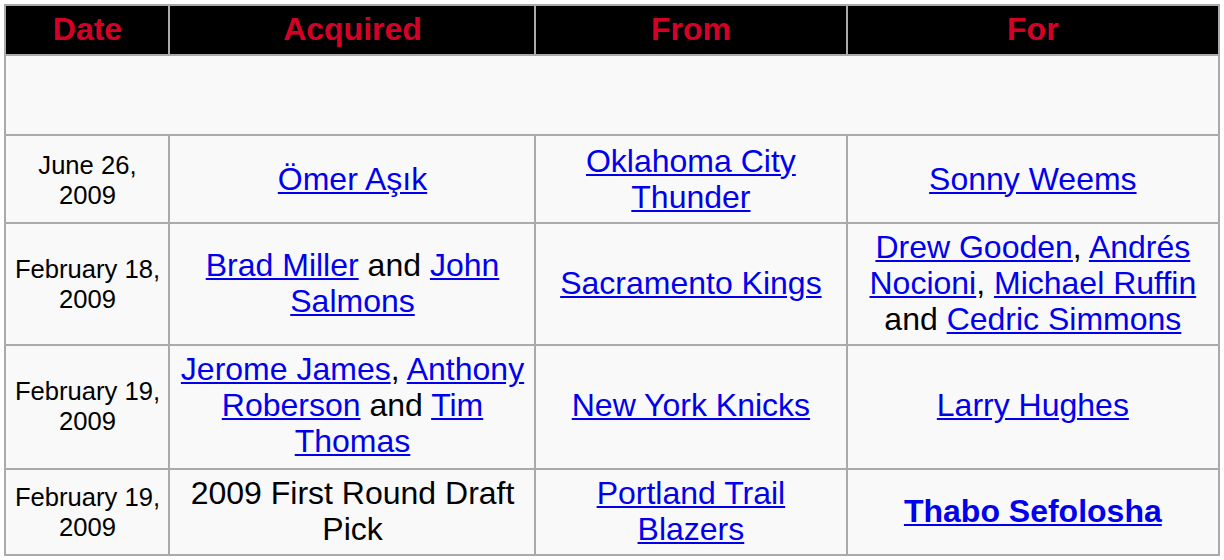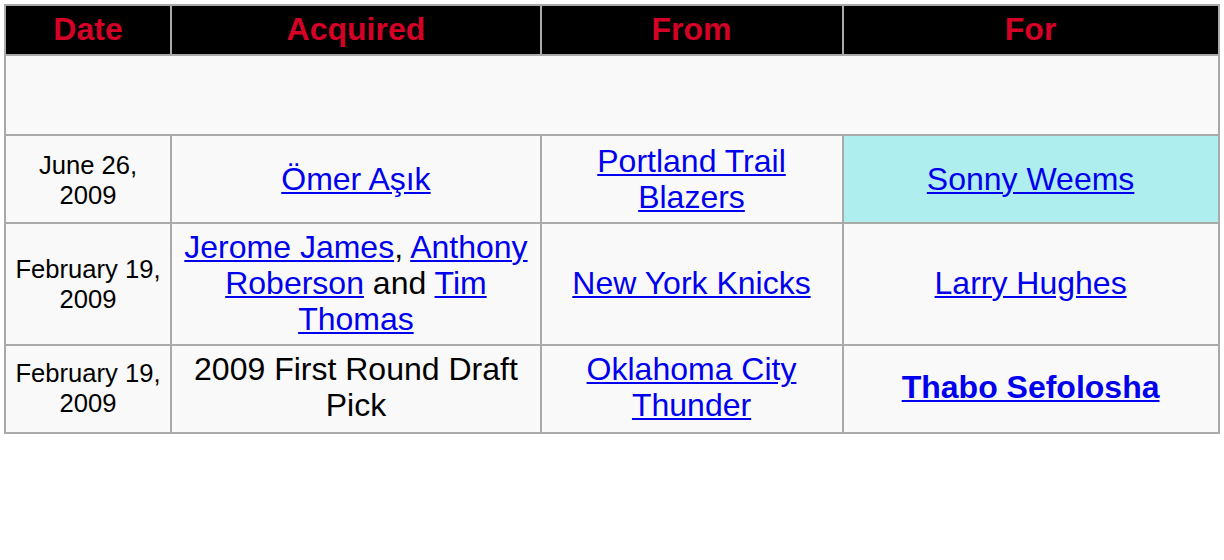 <table class="wikitable" style="text-align: center">
 <tr align="center" bgcolor="#dddddd">
 <td style="background:black; color:#d40026" width="100px"><strong>Date</strong></td>
 <td style="background:black; color:#d40026" width="280px"><strong>Acquired</strong></td>
 <td style="background:black; color:#d40026" width="210px"><strong>From</strong></td>
 <td style="background:black; color:#d40026" width="280px"><strong>For</strong></td>
 </tr>
 <tr style="height:40px">
 </tr>
 <tr>
 <td style="font-size: 80%">June 26, 2009</td>
 <td><a href='#'>Ömer Aşık</a></td>
-<td><a href='#'>Oklahoma City Thunder</a></td>
-<td><a href='#'>Sonny Weems</a></td>
-</tr>
-<tr>
-<td style="font-size: 80%">February 18, 2009</td>
-<td><a href='#'>Brad Miller</a> and <a href='#'>John Salmons</a></td>
-<td><a href='#'>Sacramento Kings</a></td>
-<td><a href='#'>Drew Gooden</a>, <a href='#'>Andrés Nocioni</a>, <a href='#'>Michael Ruffin</a> and <a href='#'>Cedric Simmons</a></td>
+<td><a href='#'>Portland Trail Blazers</a></td>
+<td style="background: paleturquoise;"><a href='#'>Sonny Weems</a></td>
 </tr>
 <tr>
 <td style="font-size: 80%">February 19, 2009</td>
 <td><a href='#'>Jerome James</a>, <a href='#'>Anthony Roberson</a> and <a href='#'>Tim Thomas</a></td>
 <td><a href='#'>New York Knicks</a></td>
 <td><a href='#'>Larry Hughes</a></td>
 </tr>
 <tr>
 <td style="font-size: 80%">February 19, 2009</td>
 <td>2009 First Round Draft Pick</td>
-<td><a href='#'>Portland Trail Blazers</a></td>
+<td><a href='#'>Oklahoma City Thunder</a></td>
 <td><strong><a href='#'>Thabo Sefolosha</a></strong></td>
 </tr>
 </table>
